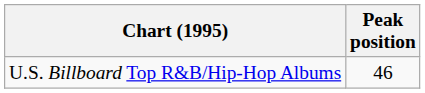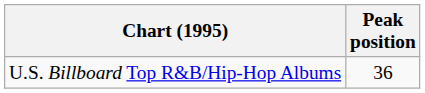 <table class="wikitable">
 <tr>
 <th>Chart (1995)</th>
 <th>Peak<br>position</th>
 </tr>
 <tr>
 <td>U.S. <em>Billboard</em> <a href='#'>Top R&B/Hip-Hop Albums</a></td>
-<td align="center">46</td>
+<td align="center">36</td>
 </tr>
 </table>
